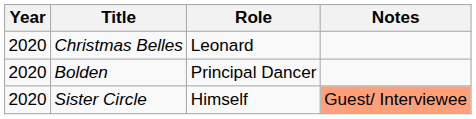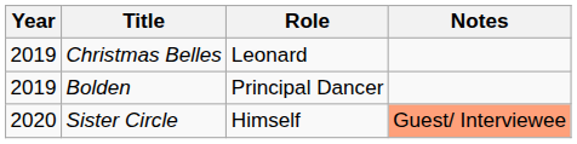 <table class="wikitable sortable">
 <tr>
 <th>Year</th>
 <th>Title</th>
 <th>Role</th>
 <th class="unsortable">Notes</th>
 </tr>
 <tr>
-<td>2020</td>
+<td>2019</td>
 <td><em>Christmas Belles</em></td>
 <td>Leonard</td>
 <td></td>
 </tr>
 <tr>
-<td>2020</td>
+<td>2019</td>
 <td><em>Bolden</em></td>
 <td>Principal Dancer</td>
 <td></td>
 </tr>
 <tr>
 <td>2020</td>
 <td><em>Sister Circle</em></td>
 <td>Himself</td>
 <td style="background: lightsalmon;">Guest/ Interviewee</td>
 </tr>
 </table>
